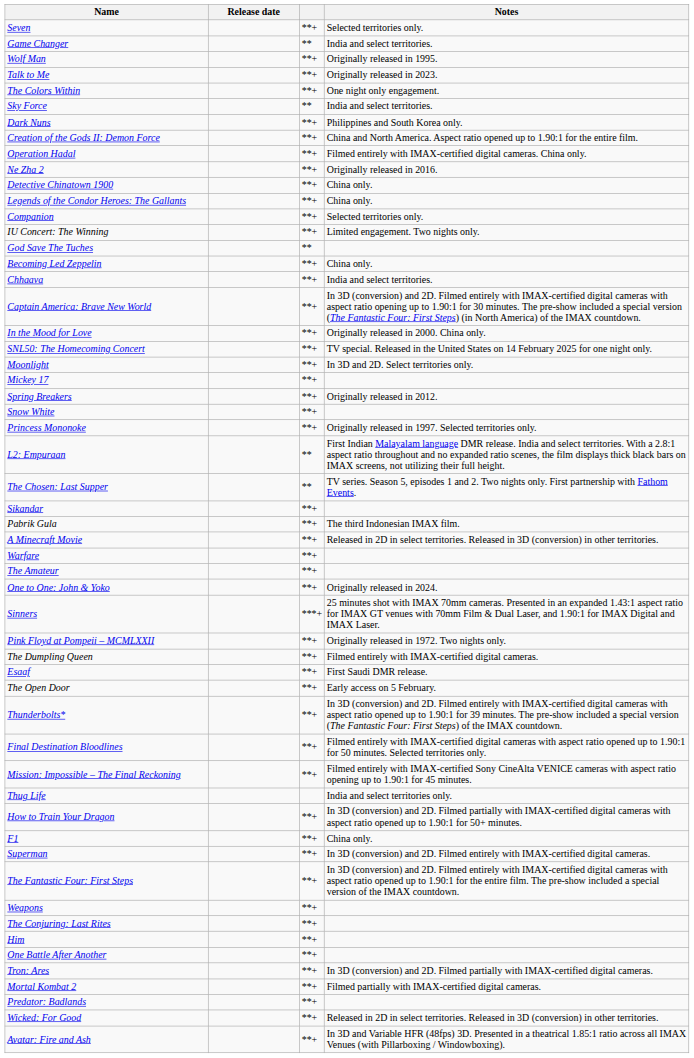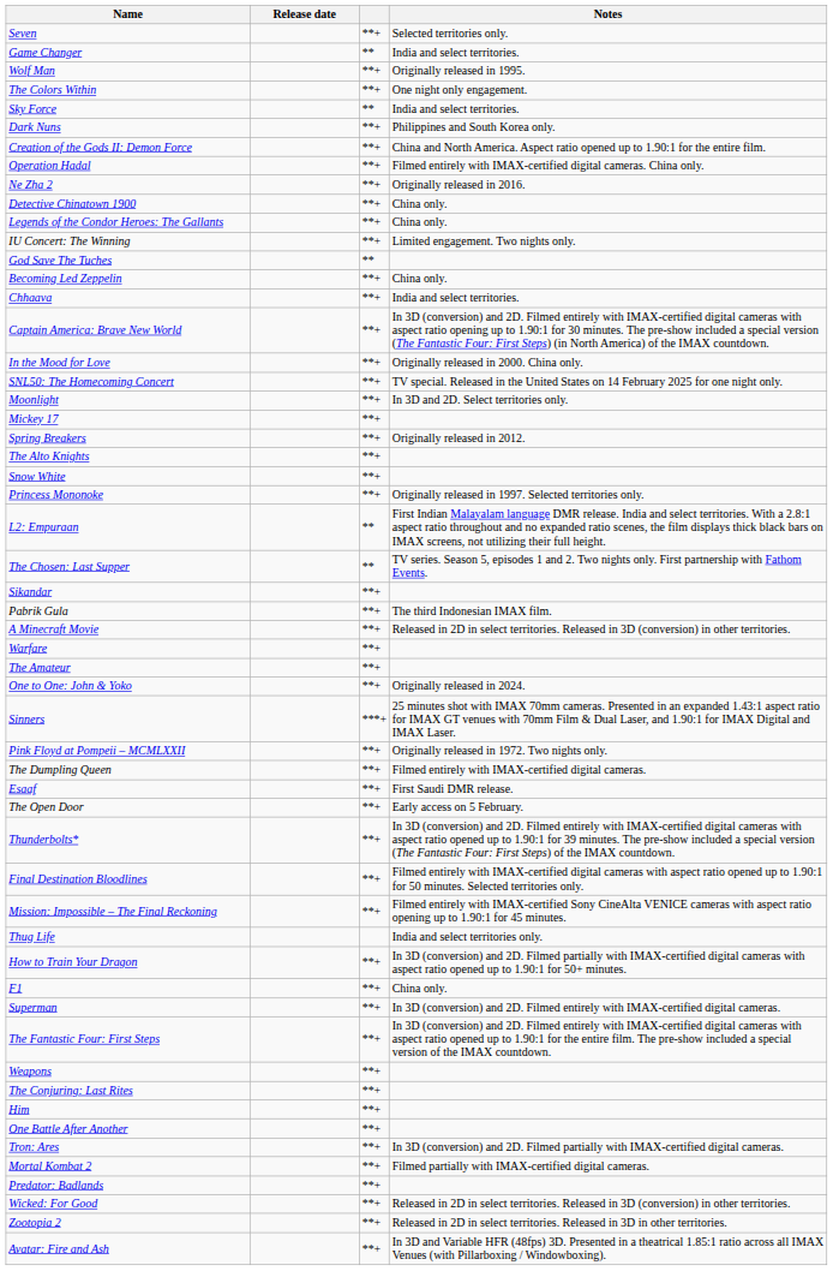 <table class="wikitable sortable collapsible" style="margin:auto;">
 <tr>
 <th scope="col" style="width:320px;">Name</th>
 <th scope="col" style="width:140px;">Release date</th>
 <th scope="col" class="unsortable" style="width:20px;"></th>
 <th scope="col" class="unsortable" style="width:580px;">Notes</th>
 </tr>
 <tr>
 <td><em><a href='#'>Seven</a></em></td>
 <td align=center></td>
 <td>**+</td>
 <td>Selected territories only.</td>
 </tr>
 <tr>
 <td><em><a href='#'>Game Changer</a></em></td>
 <td align=center></td>
 <td>**</td>
 <td>India and select territories.</td>
 </tr>
 <tr>
 <td><em><a href='#'>Wolf Man</a></em></td>
 <td align=center></td>
 <td>**+</td>
 <td>Originally released in 1995.</td>
-</tr>
-<tr>
-<td><em><a href='#'>Talk to Me</a></em></td>
-<td align=center></td>
-<td>**+</td>
-<td>Originally released in 2023.</td>
 </tr>
 <tr>
 <td><em><a href='#'>The Colors Within</a></em></td>
 <td align=center></td>
 <td>**+</td>
 <td>One night only engagement.</td>
 </tr>
 <tr>
 <td><em><a href='#'>Sky Force</a></em></td>
 <td align=center></td>
 <td>**</td>
 <td>India and select territories.</td>
 </tr>
 <tr>
 <td><em><a href='#'>Dark Nuns</a></em></td>
 <td align=center></td>
 <td>**+</td>
 <td>Philippines and South Korea only.</td>
 </tr>
 <tr>
 <td><em><a href='#'>Creation of the Gods II: Demon Force</a></em></td>
 <td align=center></td>
 <td>**+</td>
 <td>China and North America. Aspect ratio opened up to 1.90:1 for the entire film.</td>
 </tr>
 <tr>
 <td><em><a href='#'>Operation Hadal</a></em></td>
 <td align=center></td>
 <td>**+</td>
 <td>Filmed entirely with IMAX-certified digital cameras. China only.</td>
 </tr>
 <tr>
 <td><em><a href='#'>Ne Zha 2</a></em></td>
 <td align=center></td>
 <td>**+</td>
 <td>Originally released in 2016.</td>
 </tr>
 <tr>
 <td><em><a href='#'>Detective Chinatown 1900</a></em></td>
 <td align=center></td>
 <td>**+</td>
 <td>China only.</td>
 </tr>
 <tr>
 <td><em><a href='#'>Legends of the Condor Heroes: The Gallants</a></em></td>
 <td align=center></td>
 <td>**+</td>
 <td>China only.</td>
-</tr>
-<tr>
-<td><em><a href='#'>Companion</a></em></td>
-<td align=center></td>
-<td>**+</td>
-<td>Selected territories only.</td>
 </tr>
 <tr>
 <td><em>IU Concert: The Winning</em></td>
 <td align=center></td>
 <td>**+</td>
 <td>Limited engagement. Two nights only.</td>
 </tr>
 <tr>
 <td><em><a href='#'>God Save The Tuches</a></em></td>
 <td align=center></td>
 <td>**</td>
 <td></td>
 </tr>
 <tr>
 <td><em><a href='#'>Becoming Led Zeppelin</a></em></td>
 <td align=center></td>
 <td>**+</td>
 <td>China only.</td>
 </tr>
 <tr>
 <td><em><a href='#'>Chhaava</a></em></td>
 <td align=center></td>
 <td>**+</td>
 <td>India and select territories.</td>
 </tr>
 <tr>
 <td><em><a href='#'>Captain America: Brave New World</a></em></td>
 <td align=center></td>
 <td>**+</td>
 <td>In 3D (conversion) and 2D. Filmed entirely with IMAX-certified digital cameras with aspect ratio opening up to 1.90:1 for 30 minutes. The pre-show included a special version (<em><a href='#'>The Fantastic Four: First Steps</a></em>) (in North America) of the IMAX countdown.</td>
 </tr>
 <tr>
 <td><em><a href='#'>In the Mood for Love</a></em></td>
 <td align=center></td>
 <td>**+</td>
 <td>Originally released in 2000. China only.</td>
 </tr>
 <tr>
 <td><em><a href='#'>SNL50: The Homecoming Concert</a></em></td>
 <td align=center></td>
 <td>**+</td>
 <td>TV special. Released in the United States on 14 February 2025 for one night only.</td>
 </tr>
 <tr>
 <td><em><a href='#'>Moonlight</a></em></td>
 <td align=center></td>
 <td>**+</td>
 <td>In 3D and 2D. Select territories only.</td>
 </tr>
 <tr>
 <td><em><a href='#'>Mickey 17</a></em></td>
 <td align=center></td>
 <td>**+</td>
 <td></td>
 </tr>
 <tr>
 <td><em><a href='#'>Spring Breakers</a></em></td>
 <td align=center></td>
 <td>**+</td>
 <td>Originally released in 2012.</td>
+</tr>
+<tr>
+<td><em><a href='#'>The Alto Knights</a></em></td>
+<td align=center></td>
+<td>**+</td>
+<td></td>
 </tr>
 <tr>
 <td><em><a href='#'>Snow White</a></em></td>
 <td align=center></td>
 <td>**+</td>
 <td></td>
 </tr>
 <tr>
 <td><em><a href='#'>Princess Mononoke</a></em></td>
 <td align=center></td>
 <td>**+</td>
 <td>Originally released in 1997. Selected territories only.</td>
 </tr>
 <tr>
 <td><em><a href='#'>L2: Empuraan</a></em></td>
 <td align=center></td>
 <td>**</td>
 <td>First Indian <a href='#'>Malayalam language</a> DMR release. India and select territories. With a 2.8:1 aspect ratio throughout and no expanded ratio scenes, the film displays thick black bars on IMAX screens, not utilizing their full height.</td>
 </tr>
 <tr>
 <td><em><a href='#'>The Chosen: Last Supper</a></em></td>
 <td align=center></td>
 <td>**</td>
 <td>TV series. Season 5, episodes 1 and 2. Two nights only. First partnership with <a href='#'>Fathom Events</a>.</td>
 </tr>
 <tr>
 <td><em><a href='#'>Sikandar</a></em></td>
 <td align=center></td>
 <td>**+</td>
 <td></td>
 </tr>
 <tr>
 <td><em>Pabrik Gula</em></td>
 <td align=center></td>
 <td>**+</td>
 <td>The third Indonesian IMAX film.</td>
 </tr>
 <tr>
 <td><em><a href='#'>A Minecraft Movie</a></em></td>
 <td align=center></td>
 <td>**+</td>
 <td>Released in 2D in select territories. Released in 3D (conversion) in other territories.</td>
 </tr>
 <tr>
 <td><em><a href='#'>Warfare</a></em></td>
 <td align=center></td>
 <td>**+</td>
 <td></td>
 </tr>
 <tr>
 <td><em><a href='#'>The Amateur</a></em></td>
 <td align="center"></td>
 <td>**+</td>
 <td></td>
 </tr>
 <tr>
 <td><em><a href='#'>One to One: John & Yoko</a></em></td>
 <td align=center></td>
 <td>**+</td>
 <td>Originally released in 2024.</td>
 </tr>
 <tr>
 <td><em><a href='#'>Sinners</a></em></td>
 <td align=center></td>
 <td>***+</td>
 <td>25 minutes shot with IMAX 70mm cameras. Presented in an expanded 1.43:1 aspect ratio for IMAX GT venues with 70mm Film & Dual Laser, and 1.90:1 for IMAX Digital and IMAX Laser.</td>
 </tr>
 <tr>
 <td><em><a href='#'>Pink Floyd at Pompeii – MCMLXXII</a></em></td>
 <td align=center></td>
 <td>**+</td>
 <td>Originally released in 1972. Two nights only.</td>
 </tr>
 <tr>
 <td><em>The Dumpling Queen</em></td>
 <td align=center></td>
 <td>**+</td>
 <td>Filmed entirely with IMAX-certified digital cameras.</td>
 </tr>
 <tr>
 <td><em><a href='#'>Esaaf</a></em></td>
 <td align=center></td>
 <td>**+</td>
 <td>First Saudi DMR release.</td>
 </tr>
 <tr>
 <td><em>The Open Door</em></td>
 <td align=center></td>
 <td>**+</td>
 <td>Early access on 5 February.</td>
 </tr>
 <tr>
 <td><em><a href='#'>Thunderbolts*</a></em></td>
 <td align=center></td>
 <td>**+</td>
 <td>In 3D (conversion) and 2D. Filmed entirely with IMAX-certified digital cameras with aspect ratio opened up to 1.90:1 for 39 minutes. The pre-show included a special version (<em>The Fantastic Four: First Steps</em>) of the IMAX countdown.</td>
 </tr>
 <tr>
 <td><em><a href='#'>Final Destination Bloodlines</a></em></td>
 <td align=center></td>
 <td>**+</td>
 <td>Filmed entirely with IMAX-certified digital cameras with aspect ratio opened up to 1.90:1 for 50 minutes. Selected territories only.</td>
 </tr>
 <tr>
 <td><em><a href='#'>Mission: Impossible – The Final Reckoning</a></em></td>
 <td align=center></td>
 <td>**+</td>
 <td>Filmed entirely with IMAX-certified Sony CineAlta VENICE cameras with aspect ratio opening up to 1.90:1 for 45 minutes.</td>
 </tr>
 <tr>
 <td><em><a href='#'>Thug Life</a></em></td>
 <td align=center></td>
 <td></td>
 <td>India and select territories only.</td>
 </tr>
 <tr>
 <td><em><a href='#'>How to Train Your Dragon</a></em></td>
 <td align=center></td>
 <td>**+</td>
 <td>In 3D (conversion) and 2D. Filmed partially with IMAX-certified digital cameras with aspect ratio opened up to 1.90:1 for 50+ minutes.</td>
 </tr>
 <tr>
 <td><em><a href='#'>F1</a></em></td>
 <td align=center></td>
 <td>**+</td>
 <td>China only.</td>
 </tr>
 <tr>
 <td><em><a href='#'>Superman</a></em></td>
 <td align=center></td>
 <td>**+</td>
 <td>In 3D (conversion) and 2D. Filmed entirely with IMAX-certified digital cameras.</td>
 </tr>
 <tr>
 <td><em><a href='#'>The Fantastic Four: First Steps</a></em></td>
 <td align=center></td>
 <td>**+</td>
 <td>In 3D (conversion) and 2D. Filmed entirely with IMAX-certified digital cameras with aspect ratio opened up to 1.90:1 for the entire film. The pre-show included a special version of the IMAX countdown.</td>
 </tr>
 <tr>
 <td><em><a href='#'>Weapons</a></em></td>
 <td align=center></td>
 <td>**+</td>
 <td></td>
 </tr>
 <tr>
 <td><em><a href='#'>The Conjuring: Last Rites</a></em></td>
 <td align=center></td>
 <td>**+</td>
 <td></td>
 </tr>
 <tr>
 <td><em><a href='#'>Him</a></em></td>
 <td align=center></td>
 <td>**+</td>
 <td></td>
 </tr>
 <tr>
 <td><em><a href='#'>One Battle After Another</a></em></td>
 <td align=center></td>
 <td>**+</td>
 <td></td>
 </tr>
 <tr>
 <td><em><a href='#'>Tron: Ares</a></em></td>
 <td align=center></td>
 <td>**+</td>
 <td>In 3D (conversion) and 2D. Filmed partially with IMAX-certified digital cameras.</td>
 </tr>
 <tr>
 <td><em><a href='#'>Mortal Kombat 2</a></em></td>
 <td align=center></td>
 <td>**+</td>
 <td>Filmed partially with IMAX-certified digital cameras.</td>
 </tr>
 <tr>
 <td><em><a href='#'>Predator: Badlands</a></em></td>
 <td align=center></td>
 <td>**+</td>
 <td></td>
 </tr>
 <tr>
 <td><em><a href='#'>Wicked: For Good</a></em></td>
 <td align=center></td>
 <td>**+</td>
 <td>Released in 2D in select territories. Released in 3D (conversion) in other territories.</td>
 </tr>
 <tr>
+<td><em><a href='#'>Zootopia 2</a></em></td>
+<td align=center></td>
+<td>**+</td>
+<td>Released in 2D in select territories. Released in 3D in other territories.</td>
+</tr>
+<tr>
 <td><em><a href='#'>Avatar: Fire and Ash</a></em></td>
 <td align=center></td>
 <td>**+</td>
 <td>In 3D and Variable HFR (48fps) 3D. Presented in a theatrical 1.85:1 ratio across all IMAX Venues (with Pillarboxing / Windowboxing).</td>
 </tr>
 </table>
